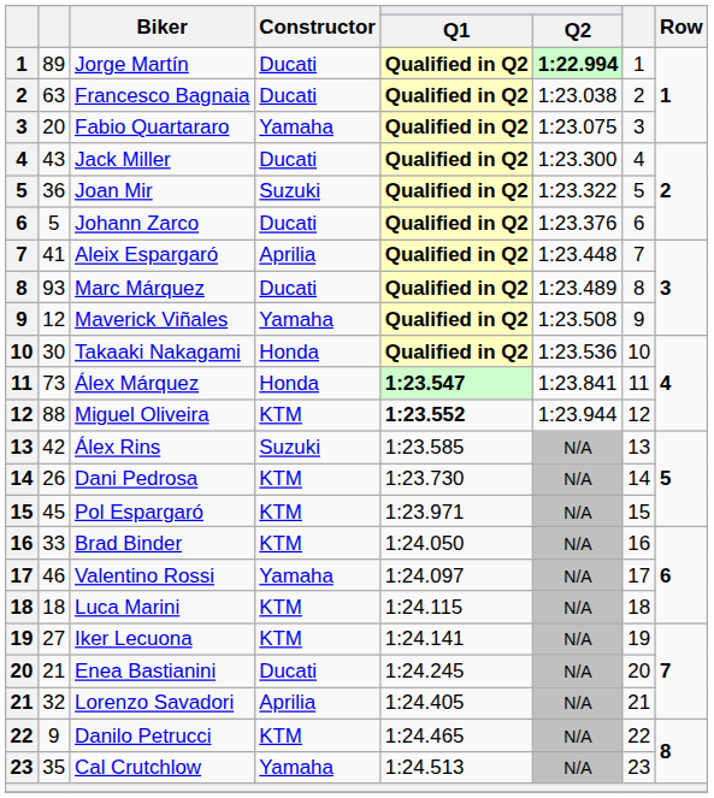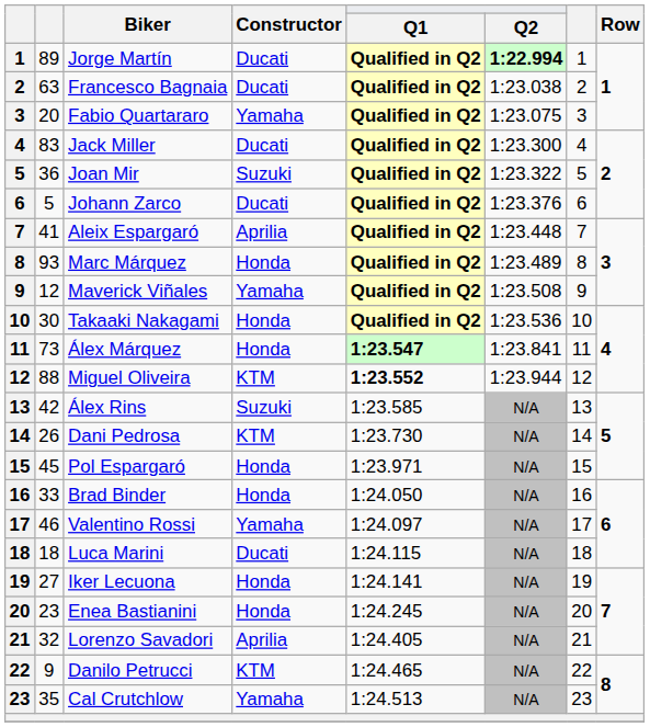 <table class="wikitable sortable" style="font-size: 85%;">
 <tr>
 <th rowspan="2"></th>
 <th rowspan="2"></th>
 <th rowspan="2">Biker</th>
 <th rowspan="2">Constructor</th>
 <th colspan="2" style="background:#eaecf0; text-align:center;"></th>
 <th rowspan="2"></th>
 <th rowspan="2">Row</th>
 </tr>
 <tr>
 <th scope="col">Q1</th>
 <th scope="col">Q2</th>
 </tr>
 <tr>
 <th scope="row">1</th>
 <td align="center">89</td>
 <td> <a href='#'>Jorge Martín</a></td>
 <td><a href='#'>Ducati</a></td>
 <td style="background:#ffffbf;"><strong>Qualified in Q2</strong></td>
 <td style="background:#ccffcc;"><strong>1:22.994</strong></td>
 <td align="center">1</td>
 <td rowspan="3"><strong>1</strong></td>
 </tr>
 <tr>
 <th scope="row">2</th>
 <td align="center">63</td>
 <td> <a href='#'>Francesco Bagnaia</a></td>
 <td><a href='#'>Ducati</a></td>
 <td style="background:#ffffbf;"><strong>Qualified in Q2</strong></td>
 <td>1:23.038</td>
 <td align="center">2</td>
 </tr>
 <tr>
 <th scope="row">3</th>
 <td align="center">20</td>
 <td> <a href='#'>Fabio Quartararo</a></td>
 <td><a href='#'>Yamaha</a></td>
 <td style="background:#ffffbf;"><strong>Qualified in Q2</strong></td>
 <td>1:23.075</td>
 <td align="center">3</td>
 </tr>
 <tr>
 <th scope="row">4</th>
-<td align="center">43</td>
+<td align="center">83</td>
 <td> <a href='#'>Jack Miller</a></td>
 <td><a href='#'>Ducati</a></td>
 <td style="background:#ffffbf;"><strong>Qualified in Q2</strong></td>
 <td>1:23.300</td>
 <td align="center">4</td>
 <td rowspan="3"><strong>2</strong></td>
 </tr>
 <tr>
 <th scope="row">5</th>
 <td align="center">36</td>
 <td> <a href='#'>Joan Mir</a></td>
 <td><a href='#'>Suzuki</a></td>
 <td style="background:#ffffbf;"><strong>Qualified in Q2</strong></td>
 <td>1:23.322</td>
 <td align="center">5</td>
 </tr>
 <tr>
 <th scope="row">6</th>
 <td align="center">5</td>
 <td> <a href='#'>Johann Zarco</a></td>
 <td><a href='#'>Ducati</a></td>
 <td style="background:#ffffbf;"><strong>Qualified in Q2</strong></td>
 <td>1:23.376</td>
 <td align="center">6</td>
 </tr>
 <tr>
 <th scope="row">7</th>
 <td align="center">41</td>
 <td> <a href='#'>Aleix Espargaró</a></td>
 <td><a href='#'>Aprilia</a></td>
 <td style="background:#ffffbf;"><strong>Qualified in Q2</strong></td>
 <td>1:23.448</td>
 <td align="center">7</td>
 <td rowspan="3"><strong>3</strong></td>
 </tr>
 <tr>
 <th scope="row">8</th>
 <td align="center">93</td>
 <td> <a href='#'>Marc Márquez</a></td>
-<td><a href='#'>Ducati</a></td>
+<td><a href='#'>Honda</a></td>
 <td style="background:#ffffbf;"><strong>Qualified in Q2</strong></td>
 <td>1:23.489</td>
 <td align="center">8</td>
 </tr>
 <tr>
 <th scope="row">9</th>
 <td align="center">12</td>
 <td> <a href='#'>Maverick Viñales</a></td>
 <td><a href='#'>Yamaha</a></td>
 <td style="background:#ffffbf;"><strong>Qualified in Q2</strong></td>
 <td>1:23.508</td>
 <td align="center">9</td>
 </tr>
 <tr>
 <th scope="row">10</th>
 <td align="center">30</td>
 <td> <a href='#'>Takaaki Nakagami</a></td>
 <td><a href='#'>Honda</a></td>
 <td style="background:#ffffbf;"><strong>Qualified in Q2</strong></td>
 <td>1:23.536</td>
 <td align="center">10</td>
 <td rowspan="3"><strong>4</strong></td>
 </tr>
 <tr>
 <th scope="row">11</th>
 <td align="center">73</td>
 <td> <a href='#'>Álex Márquez</a></td>
 <td><a href='#'>Honda</a></td>
 <td style="background:#ccffcc;"><strong>1:23.547</strong></td>
 <td>1:23.841</td>
 <td align="center">11</td>
 </tr>
 <tr>
 <th scope="row">12</th>
 <td align="center">88</td>
 <td> <a href='#'>Miguel Oliveira</a></td>
 <td><a href='#'>KTM</a></td>
 <td><strong>1:23.552</strong></td>
 <td>1:23.944</td>
 <td align="center">12</td>
 </tr>
 <tr>
 <th scope="row">13</th>
 <td align="center">42</td>
 <td> <a href='#'>Álex Rins</a></td>
 <td><a href='#'>Suzuki</a></td>
 <td>1:23.585</td>
 <td style="background: silver" align="center" data-sort-value="13"><small>N/A</small></td>
 <td align="center">13</td>
 <td rowspan="3"><strong>5</strong></td>
 </tr>
 <tr>
 <th scope="row">14</th>
 <td align="center">26</td>
 <td> <a href='#'>Dani Pedrosa</a></td>
 <td><a href='#'>KTM</a></td>
 <td>1:23.730</td>
 <td style="background: silver" align="center" data-sort-value="14"><small>N/A</small></td>
 <td align="center">14</td>
 </tr>
 <tr>
 <th scope="row">15</th>
 <td align="center">45</td>
 <td> <a href='#'>Pol Espargaró</a></td>
-<td><a href='#'>KTM</a></td>
+<td><a href='#'>Honda</a></td>
 <td>1:23.971</td>
 <td style="background: silver" align="center" data-sort-value="15"><small>N/A</small></td>
 <td align="center">15</td>
 </tr>
 <tr>
 <th scope="row">16</th>
 <td align="center">33</td>
 <td> <a href='#'>Brad Binder</a></td>
-<td><a href='#'>KTM</a></td>
+<td><a href='#'>Honda</a></td>
 <td>1:24.050</td>
 <td style="background: silver" align="center" data-sort-value="16"><small>N/A</small></td>
 <td align="center">16</td>
 <td rowspan="3"><strong>6</strong></td>
 </tr>
 <tr>
 <th scope="row">17</th>
 <td align="center">46</td>
 <td> <a href='#'>Valentino Rossi</a></td>
 <td><a href='#'>Yamaha</a></td>
 <td>1:24.097</td>
 <td style="background: silver" align="center" data-sort-value="17"><small>N/A</small></td>
 <td align="center">17</td>
 </tr>
 <tr>
 <th scope="row">18</th>
 <td align="center">18</td>
 <td> <a href='#'>Luca Marini</a></td>
-<td><a href='#'>KTM</a></td>
+<td><a href='#'>Ducati</a></td>
 <td>1:24.115</td>
 <td style="background: silver" align="center" data-sort-value="18"><small>N/A</small></td>
 <td align="center">18</td>
 </tr>
 <tr>
 <th scope="row">19</th>
 <td align="center">27</td>
 <td> <a href='#'>Iker Lecuona</a></td>
-<td><a href='#'>KTM</a></td>
+<td><a href='#'>Honda</a></td>
 <td>1:24.141</td>
 <td style="background: silver" align="center" data-sort-value="19"><small>N/A</small></td>
 <td align="center">19</td>
 <td rowspan="3"><strong>7</strong></td>
 </tr>
 <tr>
 <th scope="row">20</th>
-<td align="center">21</td>
+<td align="center">23</td>
 <td> <a href='#'>Enea Bastianini</a></td>
-<td><a href='#'>Ducati</a></td>
+<td><a href='#'>Honda</a></td>
 <td>1:24.245</td>
 <td style="background: silver" align="center" data-sort-value="20"><small>N/A</small></td>
 <td align="center">20</td>
 </tr>
 <tr>
 <th scope="row">21</th>
 <td align="center">32</td>
 <td> <a href='#'>Lorenzo Savadori</a></td>
 <td><a href='#'>Aprilia</a></td>
 <td>1:24.405</td>
 <td style="background: silver" align="center" data-sort-value="21"><small>N/A</small></td>
 <td align="center">21</td>
 </tr>
 <tr>
 <th scope="row">22</th>
 <td align="center">9</td>
 <td> <a href='#'>Danilo Petrucci</a></td>
 <td><a href='#'>KTM</a></td>
 <td>1:24.465</td>
 <td style="background: silver" align="center" data-sort-value="22"><small>N/A</small></td>
 <td align="center">22</td>
 <td rowspan="2"><strong>8</strong></td>
 </tr>
 <tr>
 <th scope="row">23</th>
 <td align="center">35</td>
 <td> <a href='#'>Cal Crutchlow</a></td>
 <td><a href='#'>Yamaha</a></td>
 <td>1:24.513</td>
 <td style="background: silver" align="center" data-sort-value="23"><small>N/A</small></td>
 <td align="center">23</td>
 </tr>
 <tr>
 <th colspan=9></th>
 </tr>
 <tr>
 </tr>
 </table>
